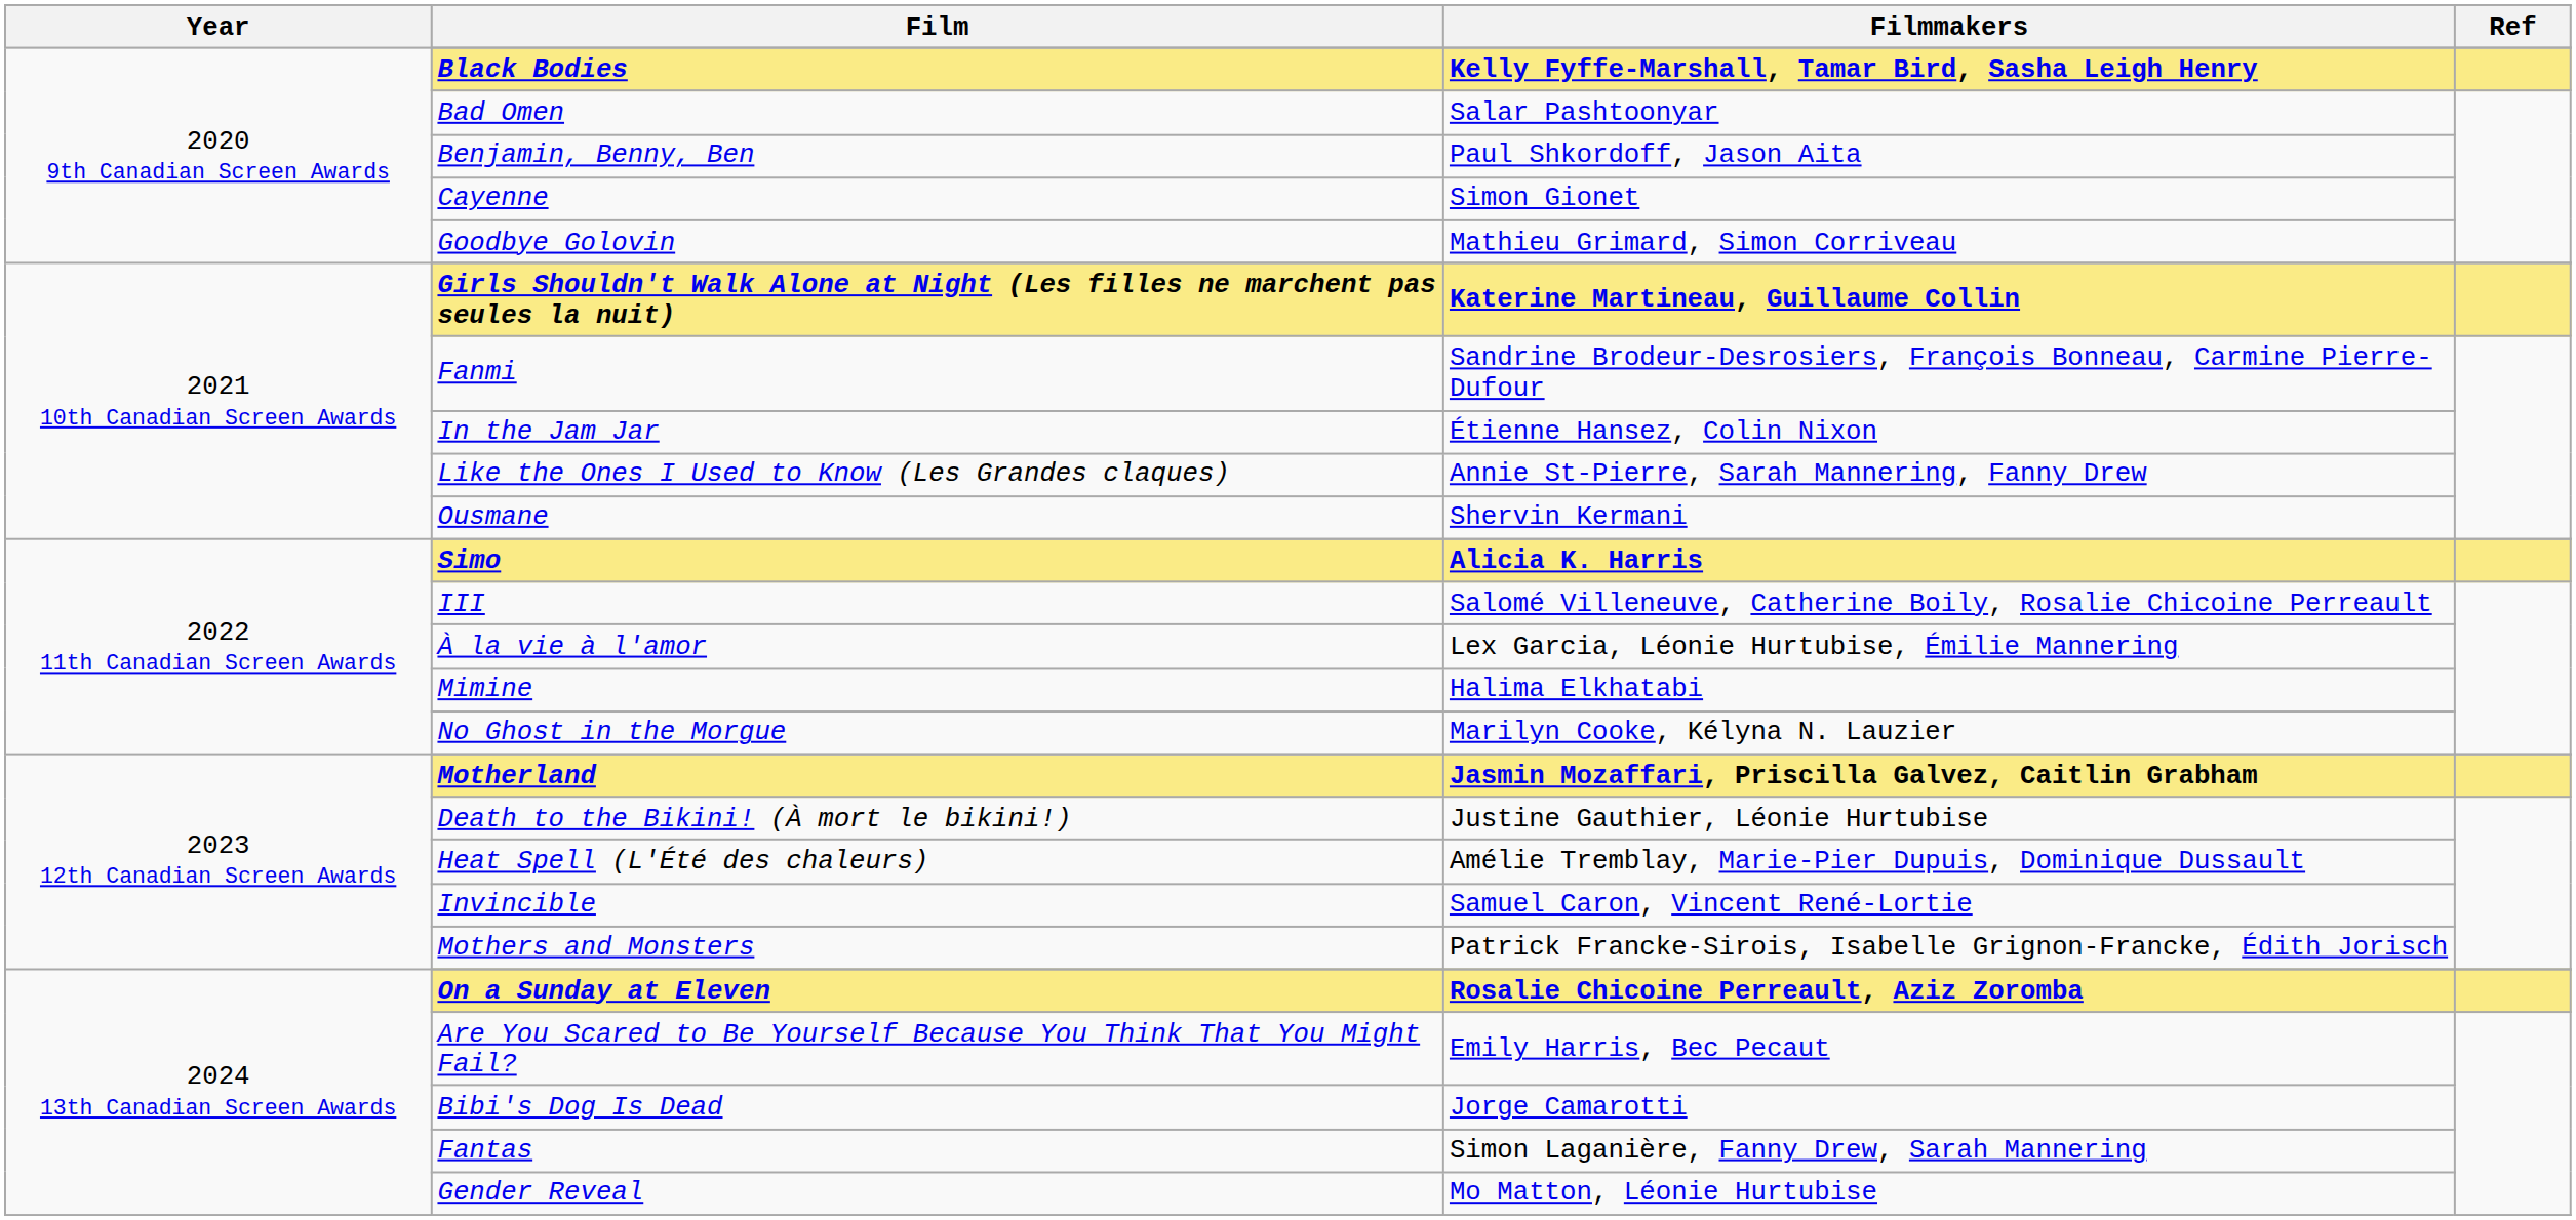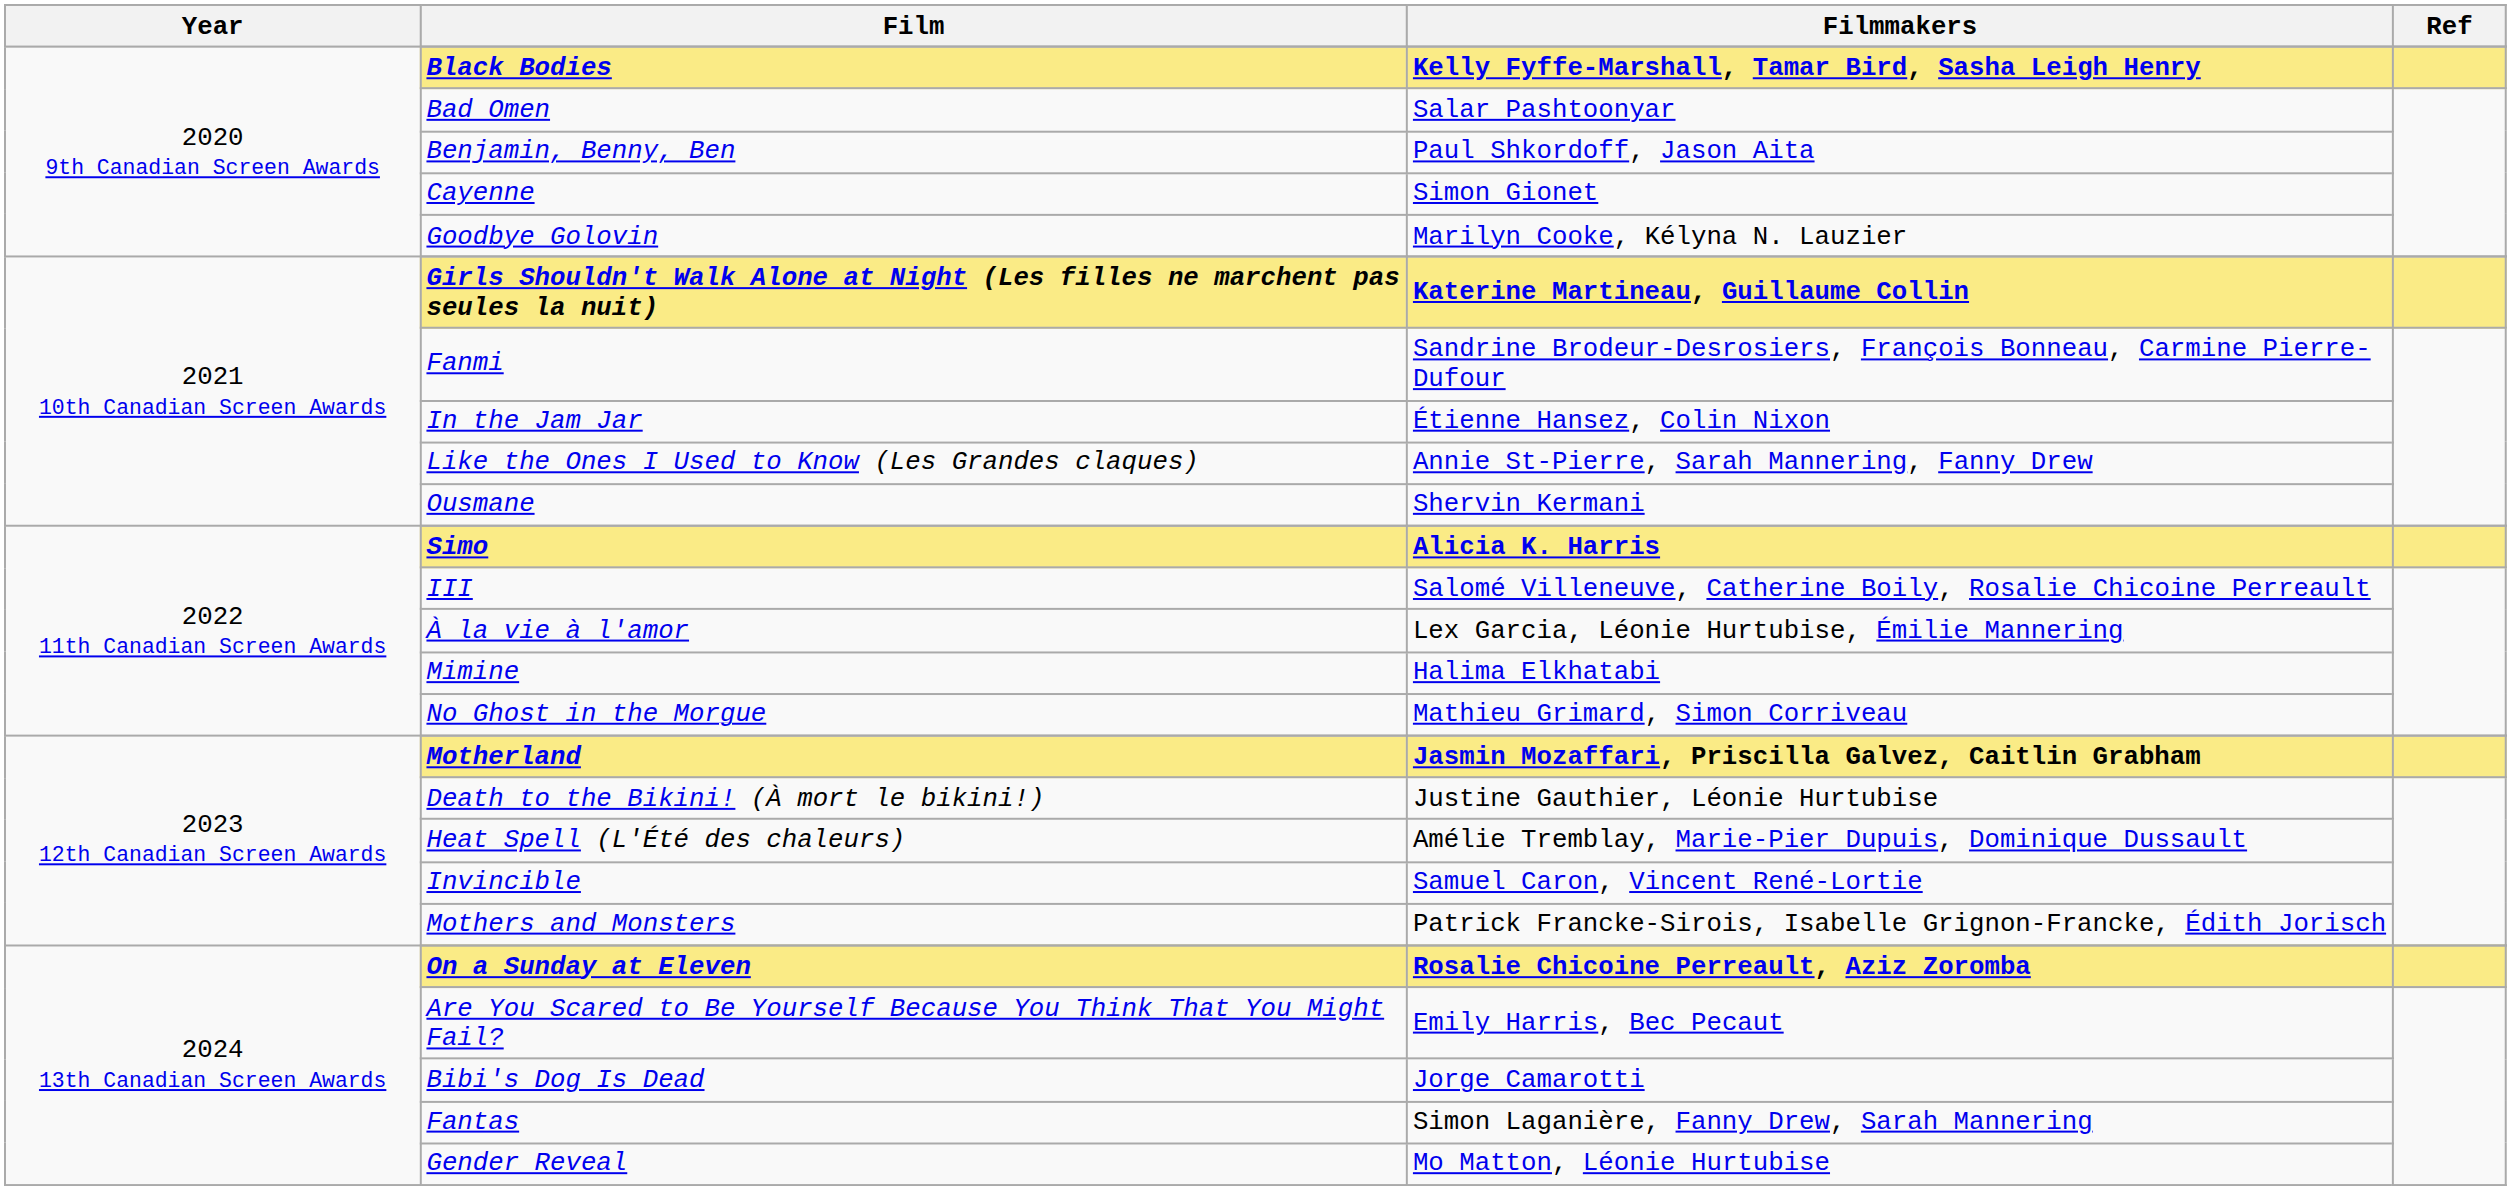 <table class="wikitable" style="width:100%;">
 <tr style="background:#bebebe;">
 <th style="width:8%;">Year</th>
 <th style="width:19%;">Film</th>
 <th style="width:19%;">Filmmakers</th>
 <th style="width:2%;">Ref</th>
 </tr>
 <tr>
 <td rowspan="6" align="center">2020 <br> <small><a href='#'>9th Canadian Screen Awards</a></small></td>
 </tr>
 <tr style="background:#FAEB86;">
 <td><strong><em><a href='#'>Black Bodies</a></em></strong></td>
 <td><strong><a href='#'>Kelly Fyffe-Marshall</a>, <a href='#'>Tamar Bird</a>, <a href='#'>Sasha Leigh Henry</a></strong></td>
 <td></td>
 </tr>
 <tr>
 <td><em><a href='#'>Bad Omen</a></em></td>
 <td><a href='#'>Salar Pashtoonyar</a></td>
 <td rowspan=4></td>
 </tr>
 <tr>
 <td><em><a href='#'>Benjamin, Benny, Ben</a></em></td>
 <td><a href='#'>Paul Shkordoff</a>, <a href='#'>Jason Aita</a></td>
 </tr>
 <tr>
 <td><em><a href='#'>Cayenne</a></em></td>
 <td><a href='#'>Simon Gionet</a></td>
 </tr>
 <tr>
 <td><em><a href='#'>Goodbye Golovin</a></em></td>
-<td><a href='#'>Mathieu Grimard</a>, <a href='#'>Simon Corriveau</a></td>
+<td><a href='#'>Marilyn Cooke</a>, Kélyna N. Lauzier</td>
 </tr>
 <tr>
 <td rowspan="6" align="center">2021 <br> <small><a href='#'>10th Canadian Screen Awards</a></small></td>
 </tr>
 <tr style="background:#FAEB86;">
 <td><strong><em><a href='#'>Girls Shouldn't Walk Alone at Night</a> (Les filles ne marchent pas seules la nuit)</em></strong></td>
 <td><strong><a href='#'>Katerine Martineau</a>, <a href='#'>Guillaume Collin</a></strong></td>
 <td></td>
 </tr>
 <tr>
 <td><em><a href='#'>Fanmi</a></em></td>
 <td><a href='#'>Sandrine Brodeur-Desrosiers</a>, <a href='#'>François Bonneau</a>, <a href='#'>Carmine Pierre-Dufour</a></td>
 <td rowspan=4></td>
 </tr>
 <tr>
 <td><em><a href='#'>In the Jam Jar</a></em></td>
 <td><a href='#'>Étienne Hansez</a>, <a href='#'>Colin Nixon</a></td>
 </tr>
 <tr>
 <td><em><a href='#'>Like the Ones I Used to Know</a> (Les Grandes claques)</em></td>
 <td><a href='#'>Annie St-Pierre</a>, <a href='#'>Sarah Mannering</a>, <a href='#'>Fanny Drew</a></td>
 </tr>
 <tr>
 <td><em><a href='#'>Ousmane</a></em></td>
 <td><a href='#'>Shervin Kermani</a></td>
 </tr>
 <tr>
 <td rowspan="6" align="center">2022 <br> <small><a href='#'>11th Canadian Screen Awards</a></small></td>
 </tr>
 <tr style="background:#FAEB86;">
 <td><strong><em><a href='#'>Simo</a></em></strong></td>
 <td><strong><a href='#'>Alicia K. Harris</a></strong></td>
 <td></td>
 </tr>
 <tr>
 <td><em><a href='#'>III</a></em></td>
 <td><a href='#'>Salomé Villeneuve</a>, <a href='#'>Catherine Boily</a>, <a href='#'>Rosalie Chicoine Perreault</a></td>
 <td rowspan=4></td>
 </tr>
 <tr>
 <td><em><a href='#'>À la vie à l'amor</a></em></td>
 <td>Lex Garcia, Léonie Hurtubise, <a href='#'>Émilie Mannering</a></td>
 </tr>
 <tr>
 <td><em><a href='#'>Mimine</a></em></td>
 <td><a href='#'>Halima Elkhatabi</a></td>
 </tr>
 <tr>
 <td><em><a href='#'>No Ghost in the Morgue</a></em></td>
-<td><a href='#'>Marilyn Cooke</a>, Kélyna N. Lauzier</td>
+<td><a href='#'>Mathieu Grimard</a>, <a href='#'>Simon Corriveau</a></td>
 </tr>
 <tr>
 <td rowspan="6" align="center">2023 <br> <small><a href='#'>12th Canadian Screen Awards</a></small></td>
 </tr>
 <tr style="background:#FAEB86;">
 <td><strong><em><a href='#'>Motherland</a></em></strong></td>
 <td><strong><a href='#'>Jasmin Mozaffari</a>, Priscilla Galvez, Caitlin Grabham</strong></td>
 <td></td>
 </tr>
 <tr>
 <td><em><a href='#'>Death to the Bikini!</a> (À mort le bikini!)</em></td>
 <td>Justine Gauthier, Léonie Hurtubise</td>
 <td rowspan=4></td>
 </tr>
 <tr>
 <td><em><a href='#'>Heat Spell</a> (L'Été des chaleurs)</em></td>
 <td>Amélie Tremblay, <a href='#'>Marie-Pier Dupuis</a>, <a href='#'>Dominique Dussault</a></td>
 </tr>
 <tr>
 <td><em><a href='#'>Invincible</a></em></td>
 <td><a href='#'>Samuel Caron</a>, <a href='#'>Vincent René-Lortie</a></td>
 </tr>
 <tr>
 <td><em><a href='#'>Mothers and Monsters</a></em></td>
 <td>Patrick Francke-Sirois, Isabelle Grignon-Francke, <a href='#'>Édith Jorisch</a></td>
 </tr>
 <tr>
 <td rowspan="6" align="center">2024 <br> <small><a href='#'>13th Canadian Screen Awards</a></small></td>
 </tr>
 <tr style="background:#FAEB86;">
 <td><strong><em><a href='#'>On a Sunday at Eleven</a></em></strong></td>
 <td><strong><a href='#'>Rosalie Chicoine Perreault</a>, <a href='#'>Aziz Zoromba</a></strong></td>
 <td></td>
 </tr>
 <tr>
 <td><em><a href='#'>Are You Scared to Be Yourself Because You Think That You Might Fail?</a></em></td>
 <td><a href='#'>Emily Harris</a>, <a href='#'>Bec Pecaut</a></td>
 <td rowspan=4></td>
 </tr>
 <tr>
 <td><em><a href='#'>Bibi's Dog Is Dead</a></em></td>
 <td><a href='#'>Jorge Camarotti</a></td>
 </tr>
 <tr>
 <td><em><a href='#'>Fantas</a></em></td>
 <td>Simon Laganière, <a href='#'>Fanny Drew</a>, <a href='#'>Sarah Mannering</a></td>
 </tr>
 <tr>
 <td><em><a href='#'>Gender Reveal</a></em></td>
 <td><a href='#'>Mo Matton</a>, <a href='#'>Léonie Hurtubise</a></td>
 </tr>
 </table>
